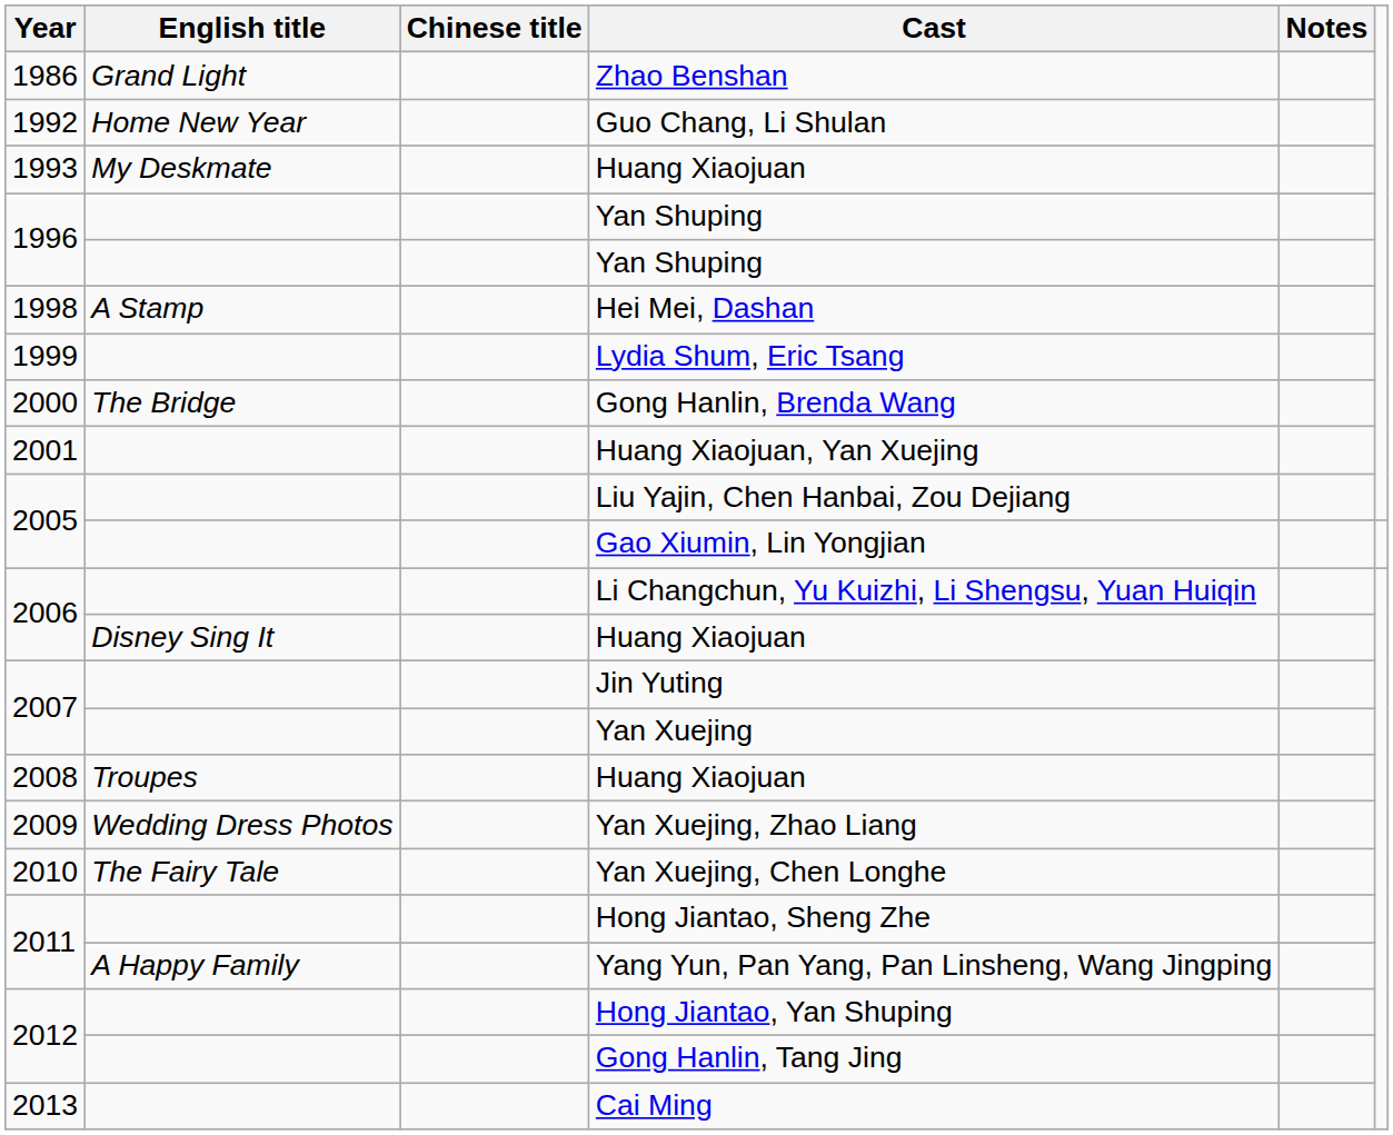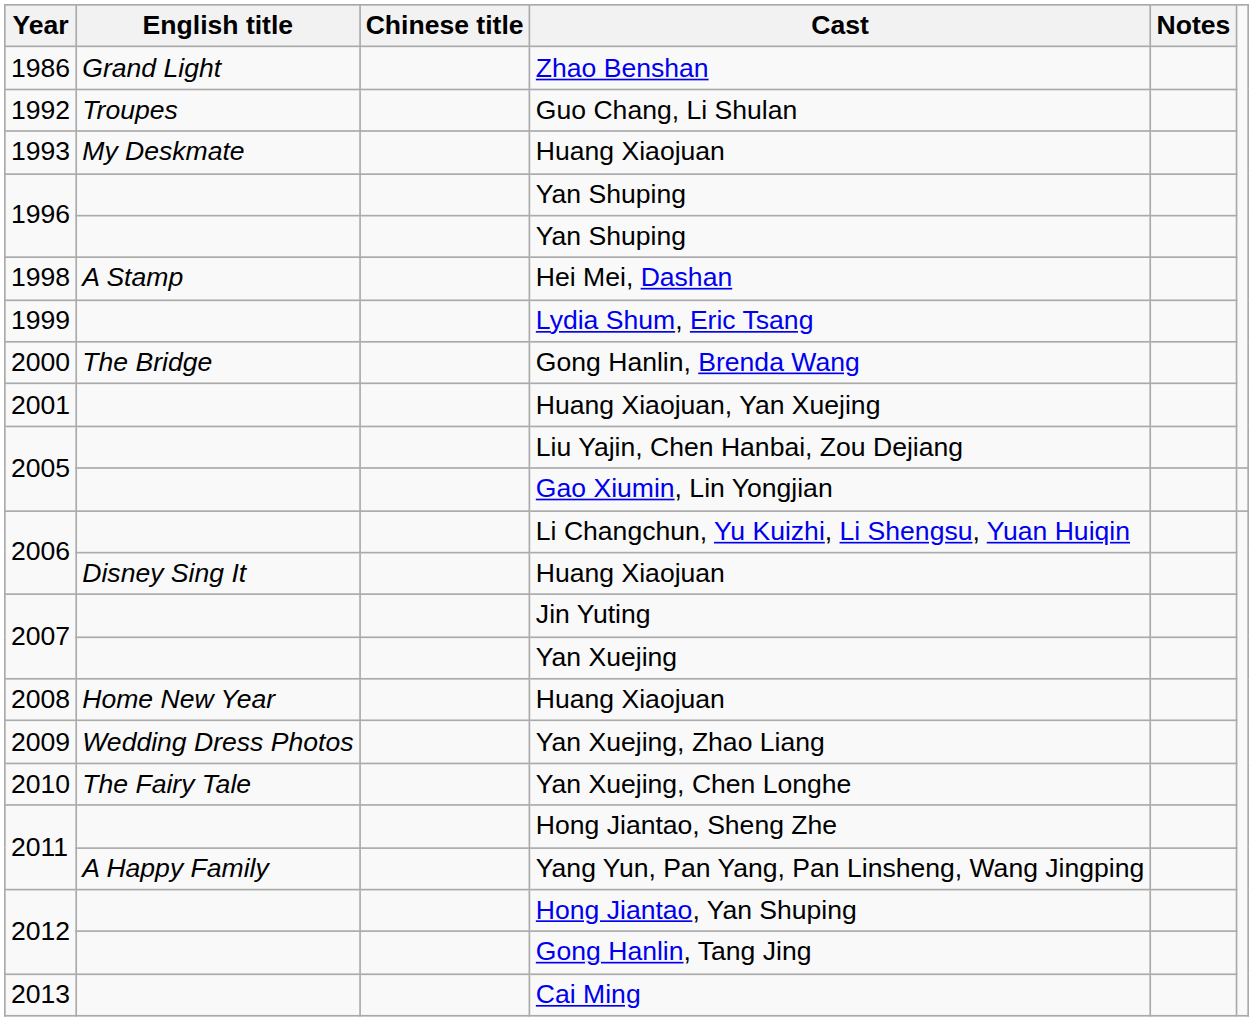 <table class="wikitable">
 <tr>
 <th>Year</th>
 <th>English title</th>
 <th>Chinese title</th>
 <th>Cast</th>
 <th>Notes</th>
 </tr>
 <tr>
 <td>1986</td>
 <td><em>Grand Light</em></td>
 <td></td>
 <td><a href='#'>Zhao Benshan</a></td>
 <td></td>
 </tr>
 <tr>
 <td>1992</td>
-<td><em>Home New Year</em></td>
+<td><em>Troupes</em></td>
 <td></td>
 <td>Guo Chang, Li Shulan</td>
 <td></td>
 </tr>
 <tr>
 <td>1993</td>
 <td><em>My Deskmate</em></td>
 <td></td>
 <td>Huang Xiaojuan</td>
 <td></td>
 </tr>
 <tr>
 <td rowspan="2">1996</td>
 <td></td>
 <td></td>
 <td>Yan Shuping</td>
 <td></td>
 </tr>
 <tr>
 <td></td>
 <td></td>
 <td>Yan Shuping</td>
 <td></td>
 </tr>
 <tr>
 <td>1998</td>
 <td><em>A Stamp</em></td>
 <td></td>
 <td>Hei Mei, <a href='#'>Dashan</a></td>
 <td></td>
 </tr>
 <tr>
 <td>1999</td>
 <td></td>
 <td></td>
 <td><a href='#'>Lydia Shum</a>, <a href='#'>Eric Tsang</a></td>
 <td></td>
 </tr>
 <tr>
 <td>2000</td>
 <td><em>The Bridge</em></td>
 <td></td>
 <td>Gong Hanlin, <a href='#'>Brenda Wang</a></td>
 <td></td>
 </tr>
 <tr>
 <td>2001</td>
 <td></td>
 <td></td>
 <td>Huang Xiaojuan, Yan Xuejing</td>
 <td></td>
 </tr>
 <tr>
 <td rowspan="2">2005</td>
 <td></td>
 <td></td>
 <td>Liu Yajin, Chen Hanbai, Zou Dejiang</td>
 <td></td>
 </tr>
 <tr>
 <td></td>
 <td></td>
 <td><a href='#'>Gao Xiumin</a>, Lin Yongjian</td>
 <td></td>
 <td></td>
 </tr>
 <tr>
 <td rowspan="2">2006</td>
 <td></td>
 <td></td>
 <td>Li Changchun, <a href='#'>Yu Kuizhi</a>, <a href='#'>Li Shengsu</a>, <a href='#'>Yuan Huiqin</a></td>
 <td></td>
 </tr>
 <tr>
 <td><em>Disney Sing It</em></td>
 <td></td>
 <td>Huang Xiaojuan</td>
 <td></td>
 </tr>
 <tr>
 <td rowspan="2">2007</td>
 <td></td>
 <td></td>
 <td>Jin Yuting</td>
 <td></td>
 </tr>
 <tr>
 <td></td>
 <td></td>
 <td>Yan Xuejing</td>
 <td></td>
 </tr>
 <tr>
 <td>2008</td>
-<td><em>Troupes</em></td>
+<td><em>Home New Year</em></td>
 <td></td>
 <td>Huang Xiaojuan</td>
 <td></td>
 </tr>
 <tr>
 <td>2009</td>
 <td><em>Wedding Dress Photos</em></td>
 <td></td>
 <td>Yan Xuejing, Zhao Liang</td>
 <td></td>
 </tr>
 <tr>
 <td>2010</td>
 <td><em>The Fairy Tale</em></td>
 <td></td>
 <td>Yan Xuejing, Chen Longhe</td>
 <td></td>
 </tr>
 <tr>
 <td rowspan="2">2011</td>
 <td></td>
 <td></td>
 <td>Hong Jiantao, Sheng Zhe</td>
 <td></td>
 </tr>
 <tr>
 <td><em>A Happy Family</em></td>
 <td></td>
 <td>Yang Yun, Pan Yang, Pan Linsheng, Wang Jingping</td>
 <td></td>
 </tr>
 <tr>
 <td rowspan="2">2012</td>
 <td></td>
 <td></td>
 <td><a href='#'>Hong Jiantao</a>, Yan Shuping</td>
 <td></td>
 </tr>
 <tr>
 <td></td>
 <td></td>
 <td><a href='#'>Gong Hanlin</a>, Tang Jing</td>
 <td></td>
 </tr>
 <tr>
 <td>2013</td>
 <td></td>
 <td></td>
 <td><a href='#'>Cai Ming</a></td>
 <td></td>
 </tr>
 </table>
